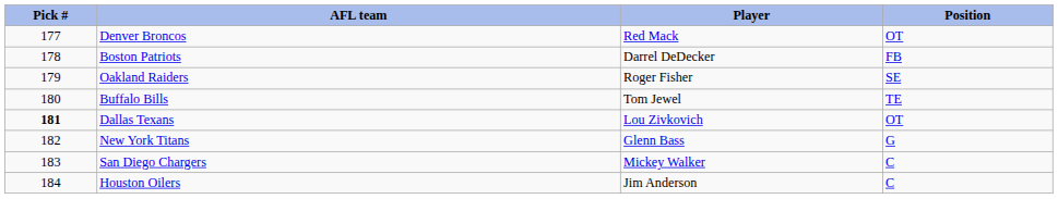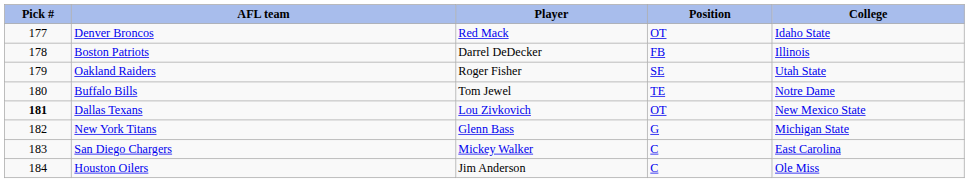 <table class="wikitable sortable sortable" style="width: 100%">
 <tr>
 <th style="background:#A8BDEC;" width=7%>Pick #</th>
 <th width=40% style="background:#A8BDEC;">AFL team</th>
 <th width=20% style="background:#A8BDEC;">Player</th>
 <th width=13% style="background:#A8BDEC;">Position</th>
+<th style="background:#A8BDEC;">College</th>
 </tr>
 <tr>
 <td align="center">177</td>
 <td><a href='#'>Denver Broncos</a></td>
 <td><a href='#'>Red Mack</a></td>
 <td><a href='#'>OT</a></td>
+<td><a href='#'>Idaho State</a></td>
 </tr>
 <tr>
 <td align="center">178</td>
 <td><a href='#'>Boston Patriots</a></td>
 <td>Darrel DeDecker</td>
 <td><a href='#'>FB</a></td>
+<td><a href='#'>Illinois</a></td>
 </tr>
 <tr>
 <td align="center">179</td>
 <td><a href='#'>Oakland Raiders</a></td>
 <td>Roger Fisher</td>
 <td><a href='#'>SE</a></td>
+<td><a href='#'>Utah State</a></td>
 </tr>
 <tr>
 <td align="center">180</td>
 <td><a href='#'>Buffalo Bills</a></td>
 <td>Tom Jewel</td>
 <td><a href='#'>TE</a></td>
+<td><a href='#'>Notre Dame</a></td>
 </tr>
 <tr>
 <td align="center"><strong>181</strong></td>
 <td><a href='#'>Dallas Texans</a></td>
 <td><a href='#'>Lou Zivkovich</a></td>
 <td><a href='#'>OT</a></td>
+<td><a href='#'>New Mexico State</a></td>
 </tr>
 <tr>
 <td align="center">182</td>
 <td><a href='#'>New York Titans</a></td>
 <td><a href='#'>Glenn Bass</a></td>
 <td><a href='#'>G</a></td>
+<td><a href='#'>Michigan State</a></td>
 </tr>
 <tr>
 <td align="center">183</td>
 <td><a href='#'>San Diego Chargers</a></td>
 <td><a href='#'>Mickey Walker</a></td>
 <td><a href='#'>C</a></td>
+<td><a href='#'>East Carolina</a></td>
 </tr>
 <tr>
 <td align="center">184</td>
 <td><a href='#'>Houston Oilers</a></td>
 <td>Jim Anderson</td>
 <td><a href='#'>C</a></td>
+<td><a href='#'>Ole Miss</a></td>
 </tr>
 </table>
